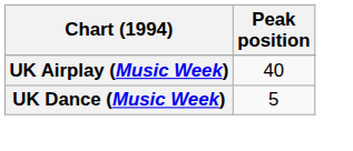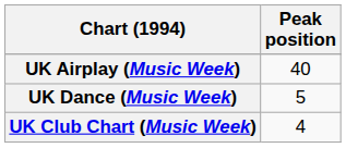 <table class="wikitable sortable plainrowheaders" style="text-align:center">
 <tr>
 <th>Chart (1994)</th>
 <th>Peak<br>position</th>
 </tr>
 <tr>
 </tr>
 <tr>
 </tr>
 <tr>
 <th scope="row">UK Airplay (<em><a href='#'>Music Week</a></em>)</th>
 <td>40</td>
 </tr>
 <tr>
 <th scope="row">UK Dance (<em><a href='#'>Music Week</a></em>)</th>
 <td>5</td>
 </tr>
+<tr>
+<th scope="row"><a href='#'>UK Club Chart</a> (<em><a href='#'>Music Week</a></em>)</th>
+<td>4</td>
+</tr>
 </table>
